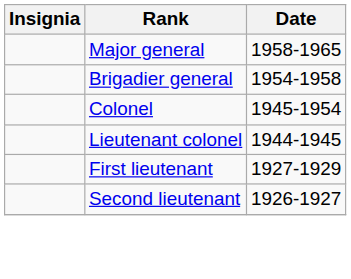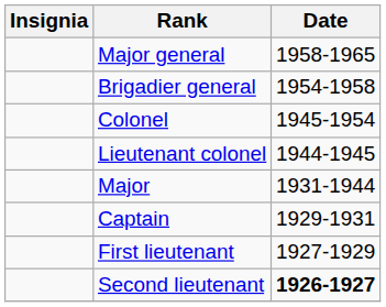 <table class="wikitable">
 <tr>
 <th>Insignia</th>
 <th>Rank</th>
 <th>Date</th>
 </tr>
 <tr>
 <td></td>
 <td><a href='#'>Major general</a></td>
 <td>1958-1965</td>
 </tr>
 <tr>
 <td></td>
 <td><a href='#'>Brigadier general</a></td>
 <td>1954-1958</td>
 </tr>
 <tr>
 <td></td>
 <td><a href='#'>Colonel</a></td>
 <td>1945-1954</td>
 </tr>
 <tr>
 <td></td>
 <td><a href='#'>Lieutenant colonel</a></td>
 <td>1944-1945</td>
 </tr>
 <tr>
 <td></td>
+<td><a href='#'>Major</a></td>
+<td>1931-1944</td>
+</tr>
+<tr>
+<td></td>
+<td><a href='#'>Captain</a></td>
+<td>1929-1931</td>
+</tr>
+<tr>
+<td></td>
 <td><a href='#'>First lieutenant</a></td>
 <td>1927-1929</td>
 </tr>
 <tr>
 <td></td>
 <td><a href='#'>Second lieutenant</a></td>
-<td>1926-1927</td>
+<td><strong>1926-1927</strong></td>
 </tr>
 <tr>
 </tr>
 </table>
